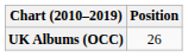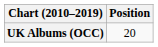 <table class="wikitable plainrowheaders" style="text-align:center">
 <tr>
 <th scope="col">Chart (2010–2019)</th>
 <th scope="col">Position</th>
 </tr>
 <tr>
 <th scope="row">UK Albums (OCC)</th>
-<td>26</td>
+<td>20</td>
 </tr>
 </table>
